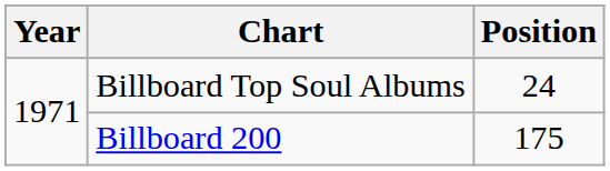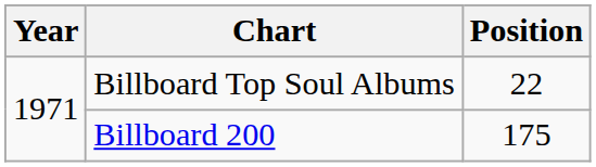 <table class="wikitable">
 <tr>
 <th>Year</th>
 <th>Chart</th>
 <th>Position</th>
 </tr>
 <tr>
 <td rowspan="2">1971</td>
 <td>Billboard Top Soul Albums</td>
-<td align="center">24</td>
+<td align="center">22</td>
 </tr>
 <tr>
 <td><a href='#'>Billboard 200</a></td>
 <td align="center">175</td>
 </tr>
 </table>
